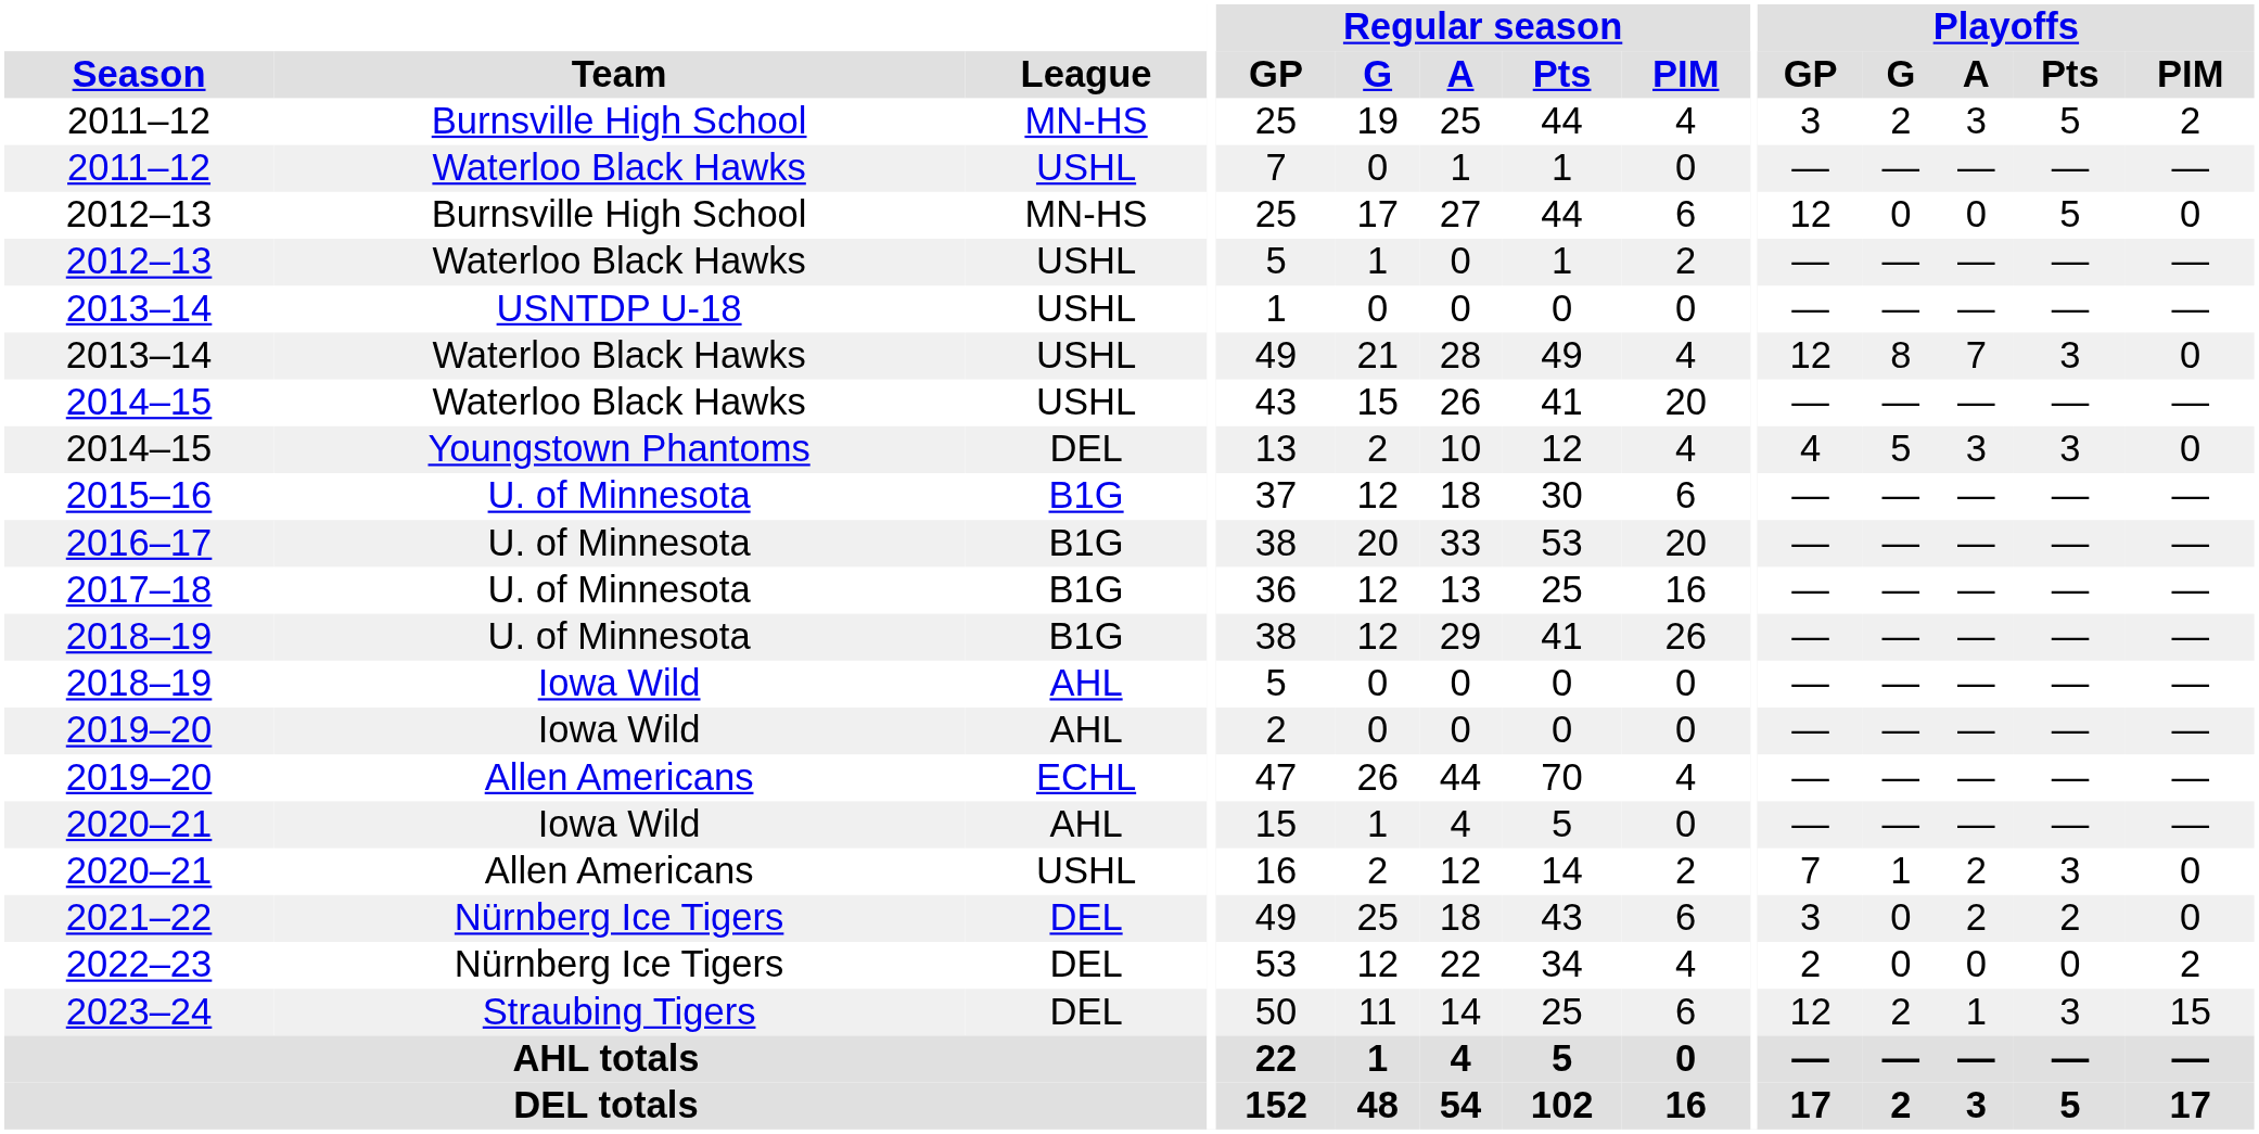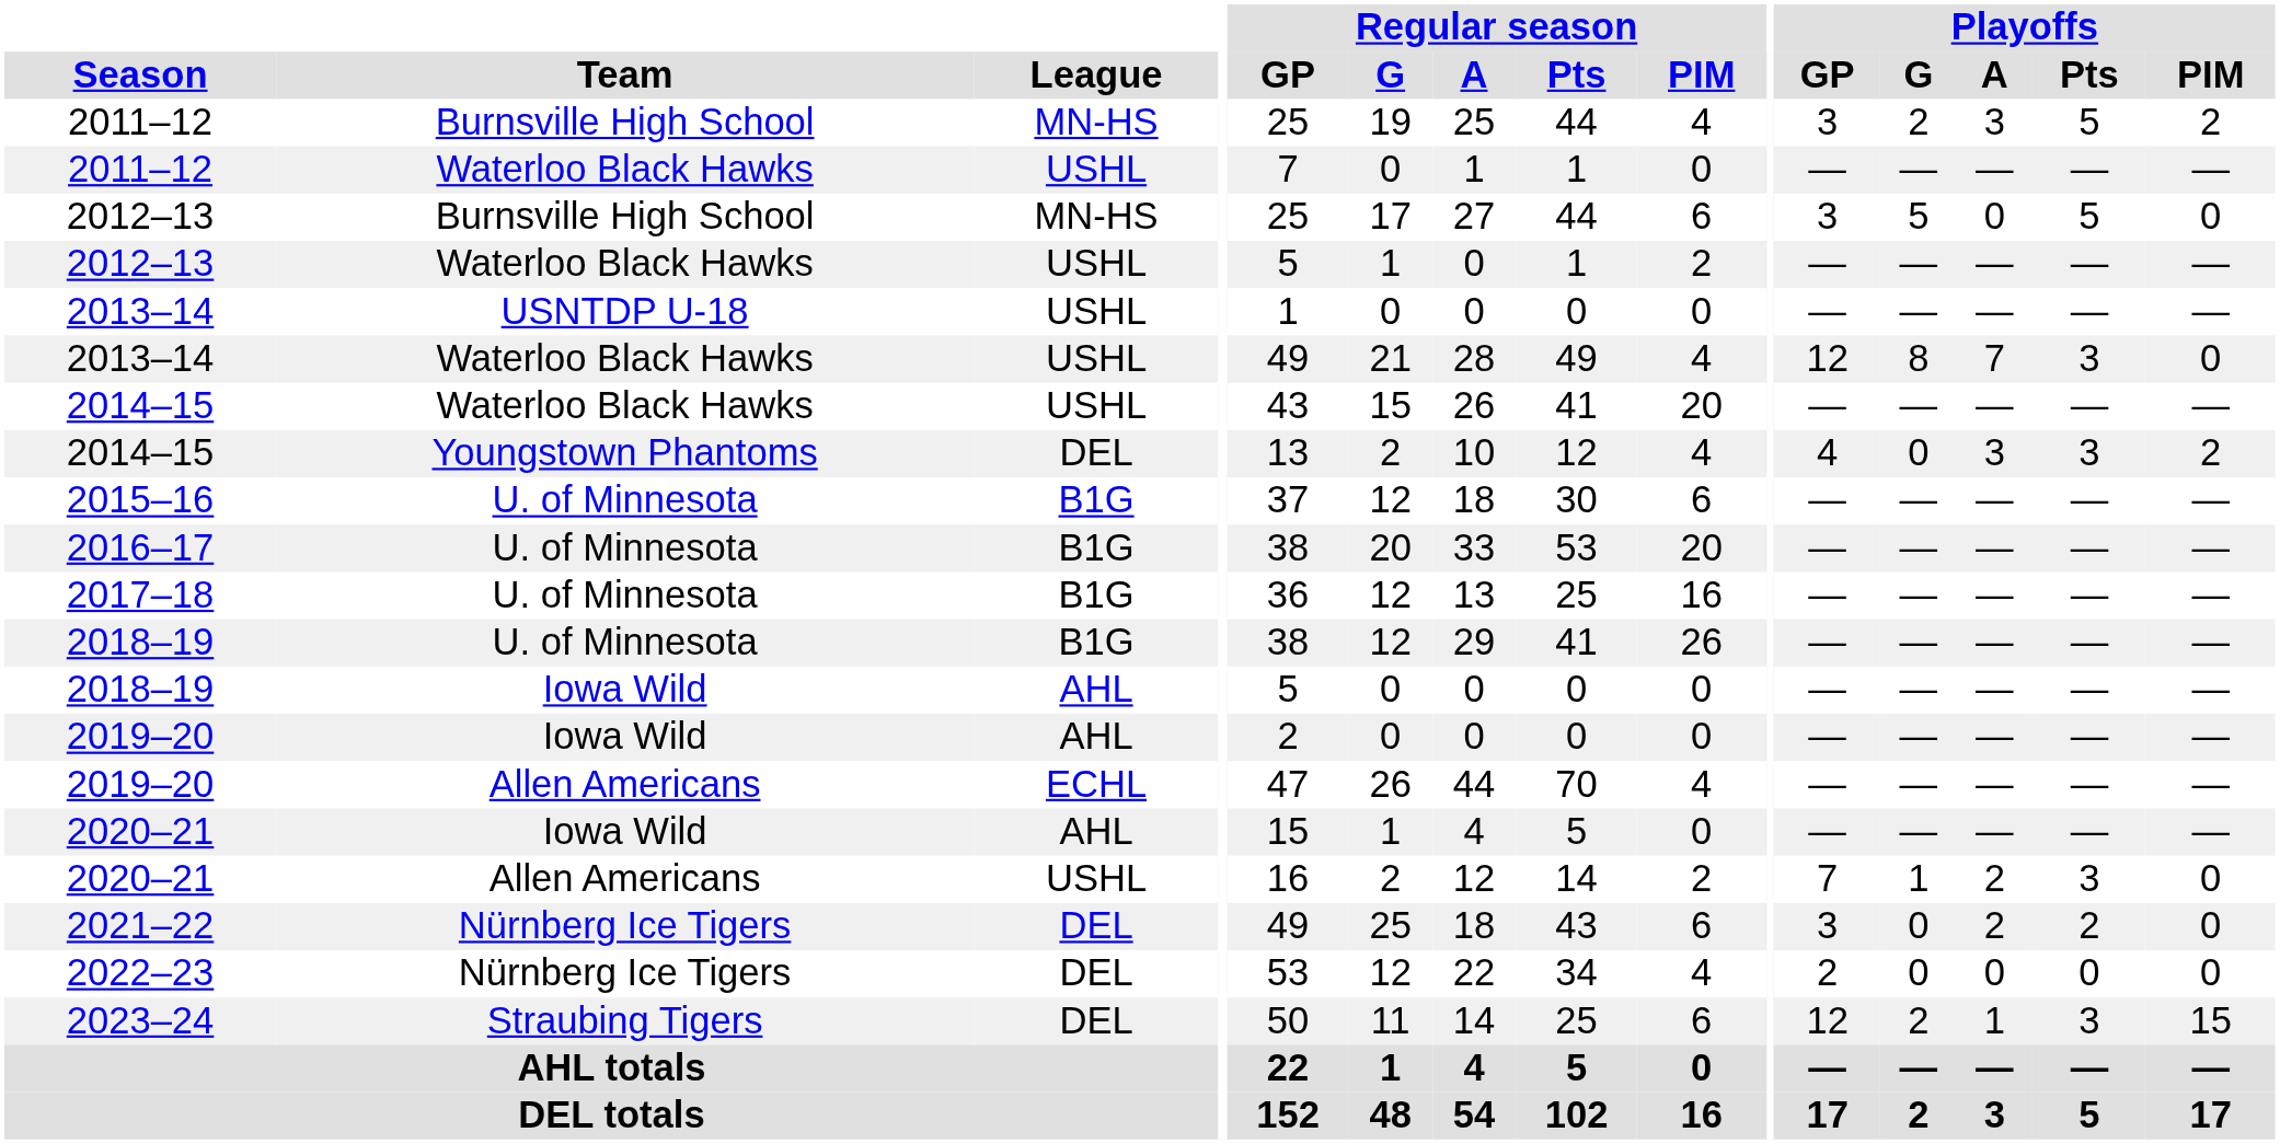 <table border="0" cellpadding="1" cellspacing="0" style="text-align:center; width:60em">
 <tr bgcolor="#e0e0e0">
 <th colspan="3" bgcolor="#ffffff"></th>
 <th rowspan="100" bgcolor="#ffffff"></th>
 <th colspan="5"><a href='#'>Regular season</a></th>
 <th rowspan="100" bgcolor="#ffffff"></th>
 <th colspan="5"><a href='#'>Playoffs</a></th>
 </tr>
 <tr bgcolor="#e0e0e0">
 <th><a href='#'>Season</a></th>
 <th>Team</th>
 <th>League</th>
 <th>GP</th>
 <th><a href='#'>G</a></th>
 <th><a href='#'>A</a></th>
 <th><a href='#'>Pts</a></th>
 <th><a href='#'>PIM</a></th>
 <th>GP</th>
 <th>G</th>
 <th>A</th>
 <th>Pts</th>
 <th>PIM</th>
 </tr>
 <tr>
 <td>2011–12</td>
 <td><a href='#'>Burnsville High School</a></td>
 <td><a href='#'>MN-HS</a></td>
 <td>25</td>
 <td>19</td>
 <td>25</td>
 <td>44</td>
 <td>4</td>
 <td>3</td>
 <td>2</td>
 <td>3</td>
 <td>5</td>
 <td>2</td>
 </tr>
 <tr bgcolor="f0f0f0">
 <td><a href='#'>2011–12</a></td>
 <td><a href='#'>Waterloo Black Hawks</a></td>
 <td><a href='#'>USHL</a></td>
 <td>7</td>
 <td>0</td>
 <td>1</td>
 <td>1</td>
 <td>0</td>
 <td>—</td>
 <td>—</td>
 <td>—</td>
 <td>—</td>
 <td>—</td>
 </tr>
 <tr>
 <td>2012–13</td>
 <td>Burnsville High School</td>
 <td>MN-HS</td>
 <td>25</td>
 <td>17</td>
 <td>27</td>
 <td>44</td>
 <td>6</td>
-<td>12</td>
-<td>0</td>
+<td>3</td>
+<td>5</td>
 <td>0</td>
 <td>5</td>
 <td>0</td>
 </tr>
 <tr bgcolor="f0f0f0">
 <td><a href='#'>2012–13</a></td>
 <td>Waterloo Black Hawks</td>
 <td>USHL</td>
 <td>5</td>
 <td>1</td>
 <td>0</td>
 <td>1</td>
 <td>2</td>
 <td>—</td>
 <td>—</td>
 <td>—</td>
 <td>—</td>
 <td>—</td>
 </tr>
 <tr>
 <td><a href='#'>2013–14</a></td>
 <td><a href='#'>USNTDP U-18</a></td>
 <td>USHL</td>
 <td>1</td>
 <td>0</td>
 <td>0</td>
 <td>0</td>
 <td>0</td>
 <td>—</td>
 <td>—</td>
 <td>—</td>
 <td>—</td>
 <td>—</td>
 </tr>
 <tr bgcolor="f0f0f0">
 <td>2013–14</td>
 <td>Waterloo Black Hawks</td>
 <td>USHL</td>
 <td>49</td>
 <td>21</td>
 <td>28</td>
 <td>49</td>
 <td>4</td>
 <td>12</td>
 <td>8</td>
 <td>7</td>
 <td>3</td>
 <td>0</td>
 </tr>
 <tr>
 <td><a href='#'>2014–15</a></td>
 <td>Waterloo Black Hawks</td>
 <td>USHL</td>
 <td>43</td>
 <td>15</td>
 <td>26</td>
 <td>41</td>
 <td>20</td>
 <td>—</td>
 <td>—</td>
 <td>—</td>
 <td>—</td>
 <td>—</td>
 </tr>
 <tr bgcolor="f0f0f0">
 <td>2014–15</td>
 <td><a href='#'>Youngstown Phantoms</a></td>
 <td>DEL</td>
 <td>13</td>
 <td>2</td>
 <td>10</td>
 <td>12</td>
 <td>4</td>
 <td>4</td>
-<td>5</td>
+<td>0</td>
 <td>3</td>
 <td>3</td>
-<td>0</td>
+<td>2</td>
 </tr>
 <tr>
 <td><a href='#'>2015–16</a></td>
 <td><a href='#'>U. of Minnesota</a></td>
 <td><a href='#'>B1G</a></td>
 <td>37</td>
 <td>12</td>
 <td>18</td>
 <td>30</td>
 <td>6</td>
 <td>—</td>
 <td>—</td>
 <td>—</td>
 <td>—</td>
 <td>—</td>
 </tr>
 <tr bgcolor="f0f0f0">
 <td><a href='#'>2016–17</a></td>
 <td>U. of Minnesota</td>
 <td>B1G</td>
 <td>38</td>
 <td>20</td>
 <td>33</td>
 <td>53</td>
 <td>20</td>
 <td>—</td>
 <td>—</td>
 <td>—</td>
 <td>—</td>
 <td>—</td>
 </tr>
 <tr>
 <td><a href='#'>2017–18</a></td>
 <td>U. of Minnesota</td>
 <td>B1G</td>
 <td>36</td>
 <td>12</td>
 <td>13</td>
 <td>25</td>
 <td>16</td>
 <td>—</td>
 <td>—</td>
 <td>—</td>
 <td>—</td>
 <td>—</td>
 </tr>
 <tr bgcolor="f0f0f0">
 <td><a href='#'>2018–19</a></td>
 <td>U. of Minnesota</td>
 <td>B1G</td>
 <td>38</td>
 <td>12</td>
 <td>29</td>
 <td>41</td>
 <td>26</td>
 <td>—</td>
 <td>—</td>
 <td>—</td>
 <td>—</td>
 <td>—</td>
 </tr>
 <tr>
 <td><a href='#'>2018–19</a></td>
 <td><a href='#'>Iowa Wild</a></td>
 <td><a href='#'>AHL</a></td>
 <td>5</td>
 <td>0</td>
 <td>0</td>
 <td>0</td>
 <td>0</td>
 <td>—</td>
 <td>—</td>
 <td>—</td>
 <td>—</td>
 <td>—</td>
 </tr>
 <tr bgcolor="f0f0f0">
 <td><a href='#'>2019–20</a></td>
 <td>Iowa Wild</td>
 <td>AHL</td>
 <td>2</td>
 <td>0</td>
 <td>0</td>
 <td>0</td>
 <td>0</td>
 <td>—</td>
 <td>—</td>
 <td>—</td>
 <td>—</td>
 <td>—</td>
 </tr>
 <tr>
 <td><a href='#'>2019–20</a></td>
 <td><a href='#'>Allen Americans</a></td>
 <td><a href='#'>ECHL</a></td>
 <td>47</td>
 <td>26</td>
 <td>44</td>
 <td>70</td>
 <td>4</td>
 <td>—</td>
 <td>—</td>
 <td>—</td>
 <td>—</td>
 <td>—</td>
 </tr>
 <tr bgcolor="f0f0f0">
 <td><a href='#'>2020–21</a></td>
 <td>Iowa Wild</td>
 <td>AHL</td>
 <td>15</td>
 <td>1</td>
 <td>4</td>
 <td>5</td>
 <td>0</td>
 <td>—</td>
 <td>—</td>
 <td>—</td>
 <td>—</td>
 <td>—</td>
 </tr>
 <tr>
 <td><a href='#'>2020–21</a></td>
 <td>Allen Americans</td>
 <td>USHL</td>
 <td>16</td>
 <td>2</td>
 <td>12</td>
 <td>14</td>
 <td>2</td>
 <td>7</td>
 <td>1</td>
 <td>2</td>
 <td>3</td>
 <td>0</td>
 </tr>
 <tr bgcolor="f0f0f0">
 <td><a href='#'>2021–22</a></td>
 <td><a href='#'>Nürnberg Ice Tigers</a></td>
 <td><a href='#'>DEL</a></td>
 <td>49</td>
 <td>25</td>
 <td>18</td>
 <td>43</td>
 <td>6</td>
 <td>3</td>
 <td>0</td>
 <td>2</td>
 <td>2</td>
 <td>0</td>
 </tr>
 <tr>
 <td><a href='#'>2022–23</a></td>
 <td>Nürnberg Ice Tigers</td>
 <td>DEL</td>
 <td>53</td>
 <td>12</td>
 <td>22</td>
 <td>34</td>
 <td>4</td>
 <td>2</td>
 <td>0</td>
 <td>0</td>
 <td>0</td>
-<td>2</td>
+<td>0</td>
 </tr>
 <tr bgcolor="f0f0f0">
 <td><a href='#'>2023–24</a></td>
 <td><a href='#'>Straubing Tigers</a></td>
 <td>DEL</td>
 <td>50</td>
 <td>11</td>
 <td>14</td>
 <td>25</td>
 <td>6</td>
 <td>12</td>
 <td>2</td>
 <td>1</td>
 <td>3</td>
 <td>15</td>
 </tr>
 <tr bgcolor="#e0e0e0">
 <th colspan="3">AHL totals</th>
 <th>22</th>
 <th>1</th>
 <th>4</th>
 <th>5</th>
 <th>0</th>
 <th>—</th>
 <th>—</th>
 <th>—</th>
 <th>—</th>
 <th>—</th>
 </tr>
 <tr bgcolor="#e0e0e0">
 <th colspan="3">DEL totals</th>
 <th>152</th>
 <th>48</th>
 <th>54</th>
 <th>102</th>
 <th>16</th>
 <th>17</th>
 <th>2</th>
 <th>3</th>
 <th>5</th>
 <th>17</th>
 </tr>
 </table>
